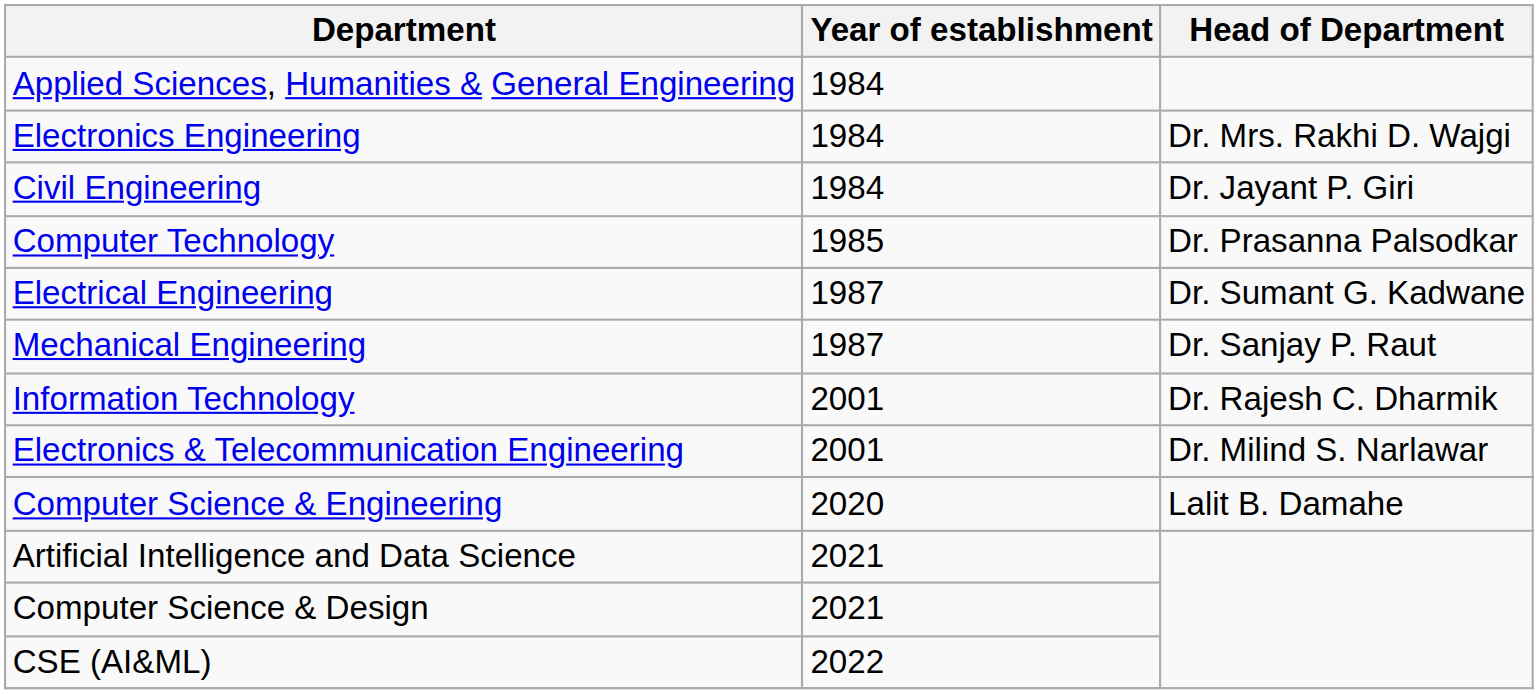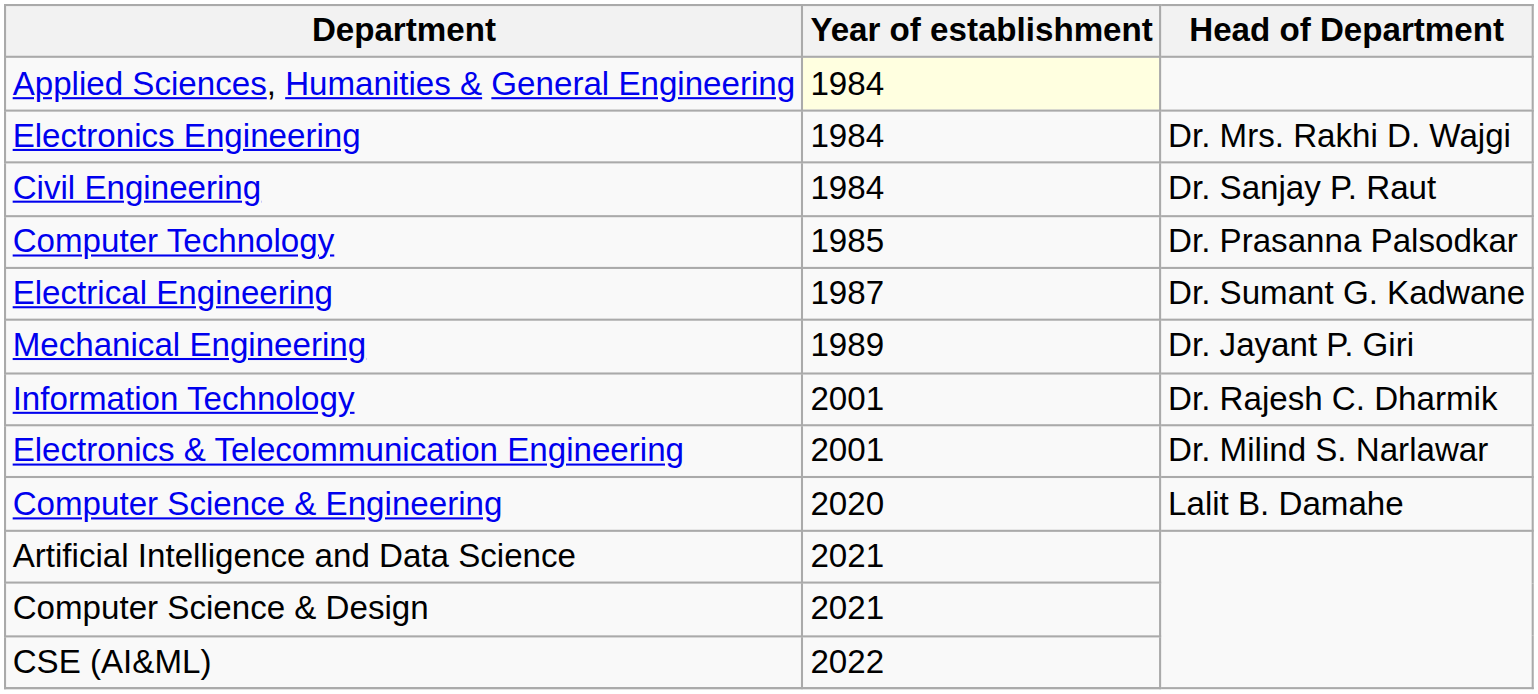 <table class="wikitable sortable">
 <tr>
 <th>Department</th>
 <th>Year of establishment</th>
 <th>Head of Department</th>
 </tr>
 <tr>
 <td><a href='#'>Applied Sciences</a>, <a href='#'>Humanities &</a> <a href='#'>General Engineering</a></td>
-<td>1984</td>
+<td style="background: lightyellow;">1984</td>
 </tr>
 <tr>
 <td><a href='#'>Electronics Engineering</a></td>
 <td>1984</td>
 <td>Dr. Mrs. Rakhi D. Wajgi</td>
 </tr>
 <tr>
 <td><a href='#'>Civil Engineering</a></td>
 <td>1984</td>
-<td>Dr. Jayant P. Giri</td>
+<td>Dr. Sanjay P. Raut</td>
 </tr>
 <tr>
 <td><a href='#'>Computer Technology</a></td>
 <td>1985</td>
 <td>Dr. Prasanna Palsodkar</td>
 </tr>
 <tr>
 <td><a href='#'>Electrical Engineering</a></td>
 <td>1987</td>
 <td>Dr. Sumant G. Kadwane</td>
 </tr>
 <tr>
 <td><a href='#'>Mechanical Engineering</a></td>
-<td>1987</td>
-<td>Dr. Sanjay P. Raut</td>
+<td>1989</td>
+<td>Dr. Jayant P. Giri</td>
 </tr>
 <tr>
 <td><a href='#'>Information Technology</a></td>
 <td>2001</td>
 <td>Dr. Rajesh C. Dharmik</td>
 </tr>
 <tr>
 <td><a href='#'>Electronics & Telecommunication Engineering</a></td>
 <td>2001</td>
 <td>Dr. Milind S. Narlawar</td>
 </tr>
 <tr>
 <td><a href='#'>Computer Science & Engineering</a></td>
 <td>2020</td>
 <td>Lalit B. Damahe</td>
 </tr>
 <tr>
 <td>Artificial Intelligence and Data Science</td>
 <td>2021</td>
 </tr>
 <tr>
 <td>Computer Science & Design</td>
 <td>2021</td>
 </tr>
 <tr>
 <td>CSE (AI&ML)</td>
 <td>2022</td>
 </tr>
 <tr>
 </tr>
 </table>
